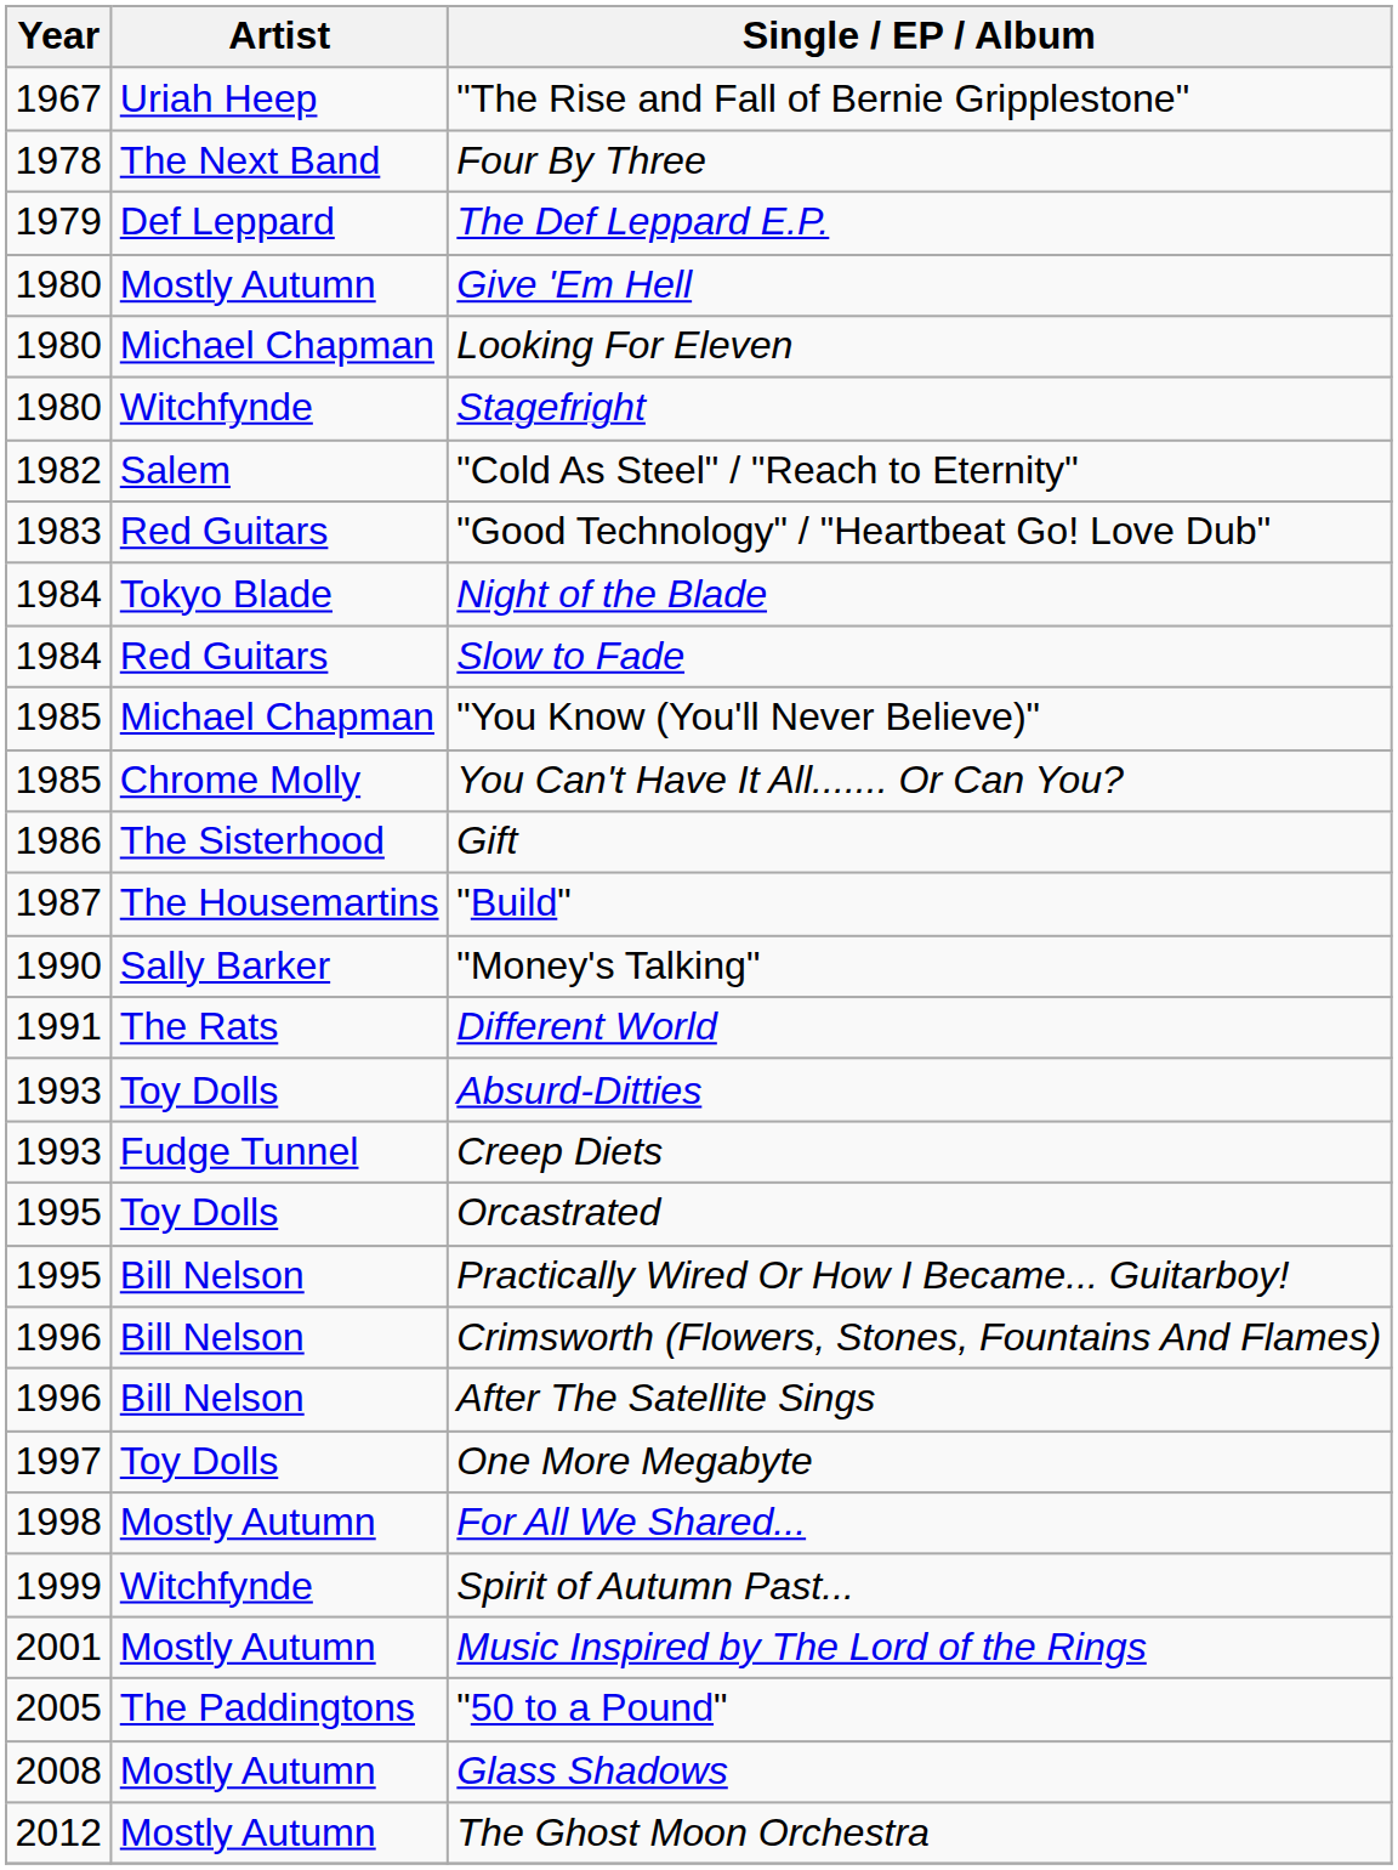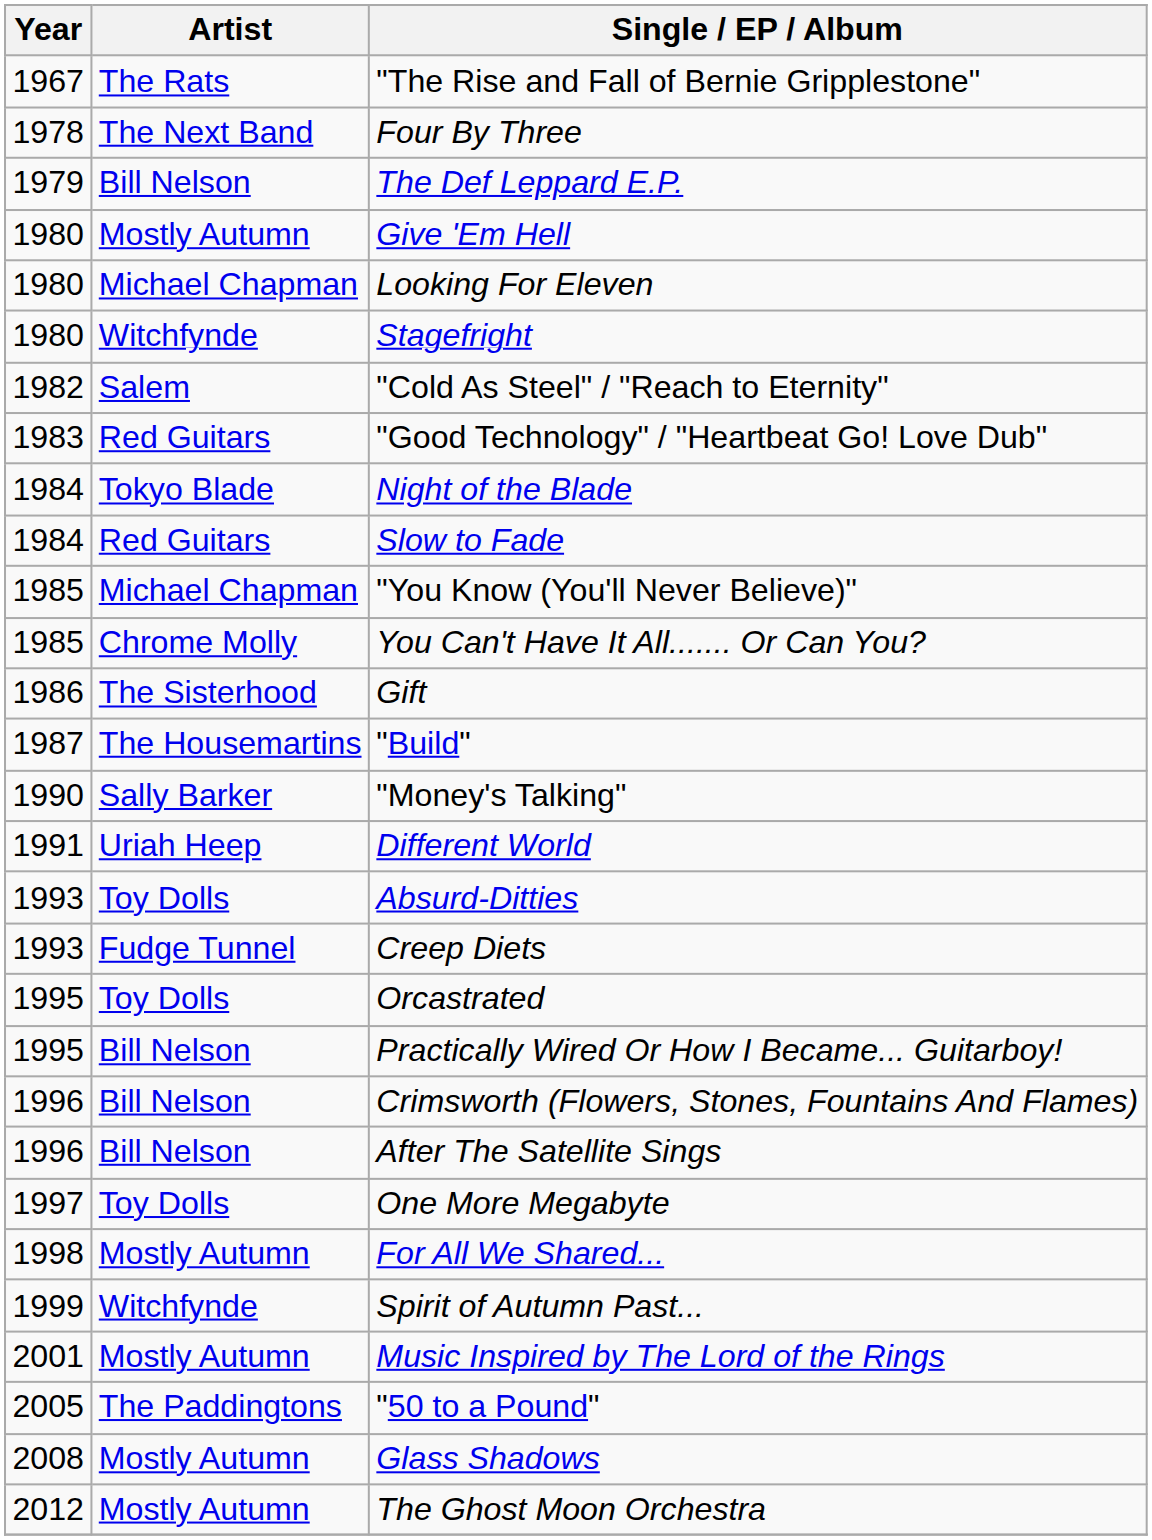 <table class="wikitable">
 <tr>
 <th>Year</th>
 <th>Artist</th>
 <th>Single / EP / Album</th>
 </tr>
 <tr>
 <td>1967</td>
-<td><a href='#'>Uriah Heep</a></td>
+<td><a href='#'>The Rats</a></td>
 <td>"The Rise and Fall of Bernie Gripplestone"</td>
 </tr>
 <tr>
 <td>1978</td>
 <td><a href='#'>The Next Band</a></td>
 <td><em>Four By Three</em></td>
 </tr>
 <tr>
 <td>1979</td>
-<td><a href='#'>Def Leppard</a></td>
+<td><a href='#'>Bill Nelson</a></td>
 <td><em><a href='#'>The Def Leppard E.P.</a></em></td>
 </tr>
 <tr>
 <td>1980</td>
 <td><a href='#'>Mostly Autumn</a></td>
 <td><em><a href='#'>Give 'Em Hell</a></em></td>
 </tr>
 <tr>
 <td>1980</td>
 <td><a href='#'>Michael Chapman</a></td>
 <td><em>Looking For Eleven</em></td>
 </tr>
 <tr>
 <td>1980</td>
 <td><a href='#'>Witchfynde</a></td>
 <td><em><a href='#'>Stagefright</a></em></td>
 </tr>
 <tr>
 <td>1982</td>
 <td><a href='#'>Salem</a></td>
 <td>"Cold As Steel" / "Reach to Eternity"</td>
 </tr>
 <tr>
 <td>1983</td>
 <td><a href='#'>Red Guitars</a></td>
 <td>"Good Technology" / "Heartbeat Go! Love Dub"</td>
 </tr>
 <tr>
 <td>1984</td>
 <td><a href='#'>Tokyo Blade</a></td>
 <td><em><a href='#'>Night of the Blade</a></em></td>
 </tr>
 <tr>
 <td>1984</td>
 <td><a href='#'>Red Guitars</a></td>
 <td><em><a href='#'>Slow to Fade</a></em></td>
 </tr>
 <tr>
 <td>1985</td>
 <td><a href='#'>Michael Chapman</a></td>
 <td>"You Know (You'll Never Believe)"</td>
 </tr>
 <tr>
 <td>1985</td>
 <td><a href='#'>Chrome Molly</a></td>
 <td><em>You Can't Have It All....... Or Can You?</em></td>
 </tr>
 <tr>
 <td>1986</td>
 <td><a href='#'>The Sisterhood</a></td>
 <td><em>Gift</em></td>
 </tr>
 <tr>
 <td>1987</td>
 <td><a href='#'>The Housemartins</a></td>
 <td>"<a href='#'>Build</a>"</td>
 </tr>
 <tr>
 <td>1990</td>
 <td><a href='#'>Sally Barker</a></td>
 <td>"Money's Talking"</td>
 </tr>
 <tr>
 <td>1991</td>
-<td><a href='#'>The Rats</a></td>
+<td><a href='#'>Uriah Heep</a></td>
 <td><em><a href='#'>Different World</a></em></td>
 </tr>
 <tr>
 <td>1993</td>
 <td><a href='#'>Toy Dolls</a></td>
 <td><em><a href='#'>Absurd-Ditties</a></em></td>
 </tr>
 <tr>
 <td>1993</td>
 <td><a href='#'>Fudge Tunnel</a></td>
 <td><em>Creep Diets</em></td>
 </tr>
 <tr>
 <td>1995</td>
 <td><a href='#'>Toy Dolls</a></td>
 <td><em>Orcastrated</em></td>
 </tr>
 <tr>
 <td>1995</td>
 <td><a href='#'>Bill Nelson</a></td>
 <td><em>Practically Wired Or How I Became... Guitarboy!</em></td>
 </tr>
 <tr>
 <td>1996</td>
 <td><a href='#'>Bill Nelson</a></td>
 <td><em>Crimsworth (Flowers, Stones, Fountains And Flames)</em></td>
 </tr>
 <tr>
 <td>1996</td>
 <td><a href='#'>Bill Nelson</a></td>
 <td><em>After The Satellite Sings</em></td>
 </tr>
 <tr>
 <td>1997</td>
 <td><a href='#'>Toy Dolls</a></td>
 <td><em>One More Megabyte</em></td>
 </tr>
 <tr>
 <td>1998</td>
 <td><a href='#'>Mostly Autumn</a></td>
 <td><em><a href='#'>For All We Shared...</a></em></td>
 </tr>
 <tr>
 <td>1999</td>
 <td><a href='#'>Witchfynde</a></td>
 <td><em>Spirit of Autumn Past...</em></td>
 </tr>
 <tr>
 <td>2001</td>
 <td><a href='#'>Mostly Autumn</a></td>
 <td><em><a href='#'>Music Inspired by The Lord of the Rings</a></em></td>
 </tr>
 <tr>
 <td>2005</td>
 <td><a href='#'>The Paddingtons</a></td>
 <td>"<a href='#'>50 to a Pound</a>"</td>
 </tr>
 <tr>
 <td>2008</td>
 <td><a href='#'>Mostly Autumn</a></td>
 <td><em><a href='#'>Glass Shadows</a></em></td>
 </tr>
 <tr>
 <td>2012</td>
 <td><a href='#'>Mostly Autumn</a></td>
 <td><em>The Ghost Moon Orchestra</em></td>
 </tr>
 <tr>
 </tr>
 </table>
